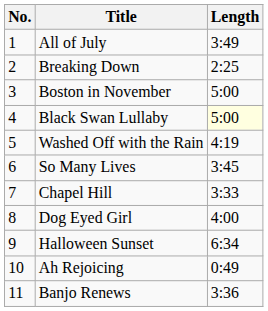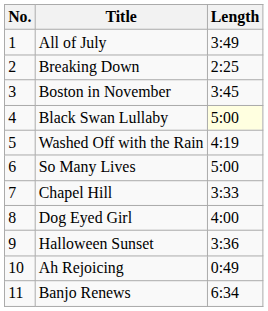 <table class="wikitable">
 <tr>
 <th>No.</th>
 <th>Title</th>
 <th>Length</th>
 </tr>
 <tr>
 <td>1</td>
 <td>All of July</td>
 <td>3:49</td>
 </tr>
 <tr>
 <td>2</td>
 <td>Breaking Down</td>
 <td>2:25</td>
 </tr>
 <tr>
 <td>3</td>
 <td>Boston in November</td>
-<td>5:00</td>
+<td>3:45</td>
 </tr>
 <tr>
 <td>4</td>
 <td>Black Swan Lullaby</td>
 <td style="background: lightyellow;">5:00</td>
 </tr>
 <tr>
 <td>5</td>
 <td>Washed Off with the Rain</td>
 <td>4:19</td>
 </tr>
 <tr>
 <td>6</td>
 <td>So Many Lives</td>
-<td>3:45</td>
+<td>5:00</td>
 </tr>
 <tr>
 <td>7</td>
 <td>Chapel Hill</td>
 <td>3:33</td>
 </tr>
 <tr>
 <td>8</td>
 <td>Dog Eyed Girl</td>
 <td>4:00</td>
 </tr>
 <tr>
 <td>9</td>
 <td>Halloween Sunset</td>
-<td>6:34</td>
+<td>3:36</td>
 </tr>
 <tr>
 <td>10</td>
 <td>Ah Rejoicing</td>
 <td>0:49</td>
 </tr>
 <tr>
 <td>11</td>
 <td>Banjo Renews</td>
-<td>3:36</td>
+<td>6:34</td>
 </tr>
 </table>
